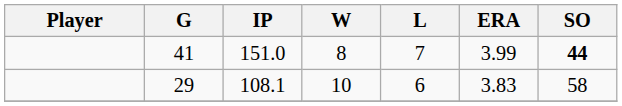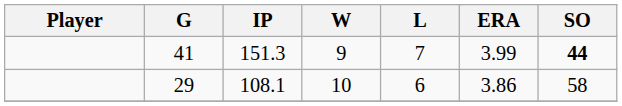 <table class="wikitable sortable">
 <tr>
 <th bgcolor="#DDDDFF" width="16%">Player</th>
 <th bgcolor="#DDDDFF" width="9%">G</th>
 <th bgcolor="#DDDDFF" width="9%">IP</th>
 <th bgcolor="#DDDDFF" width="9%">W</th>
 <th bgcolor="#DDDDFF" width="9%">L</th>
 <th bgcolor="#DDDDFF" width="9%">ERA</th>
 <th bgcolor="#DDDDFF" width="9%">SO</th>
 </tr>
 <tr align="center">
 <td></td>
 <td>41</td>
-<td>151.0</td>
-<td>8</td>
+<td>151.3</td>
+<td>9</td>
 <td>7</td>
 <td>3.99</td>
 <td><strong>44</strong></td>
 </tr>
 <tr align="center">
 <td></td>
 <td>29</td>
 <td>108.1</td>
 <td>10</td>
 <td>6</td>
-<td>3.83</td>
+<td>3.86</td>
 <td>58</td>
 </tr>
 <tr align="center">
 </tr>
 </table>
